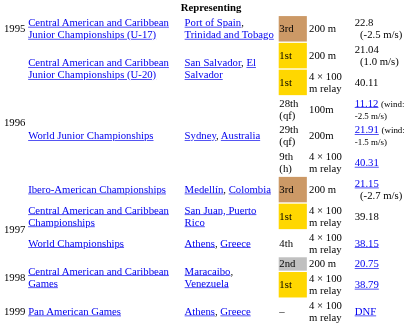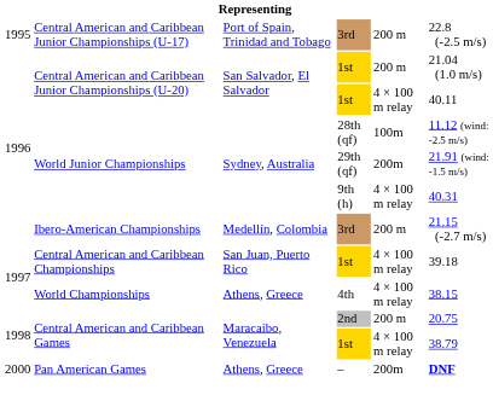 <table>
 <tr>
 <th colspan="6">Representing </th>
 </tr>
 <tr>
 <td>1995</td>
 <td><a href='#'>Central American and Caribbean Junior Championships (U-17)</a></td>
 <td><a href='#'>Port of Spain</a>, <a href='#'>Trinidad and Tobago</a></td>
 <td bgcolor=cc9966>3rd</td>
 <td>200 m</td>
 <td>22.8   (-2.5 m/s)</td>
 </tr>
 <tr>
 <td rowspan = "6">1996</td>
 <td rowspan = "2"><a href='#'>Central American and Caribbean Junior Championships (U-20)</a></td>
 <td rowspan = "2"><a href='#'>San Salvador</a>, <a href='#'>El Salvador</a></td>
 <td bgcolor=gold>1st</td>
 <td>200 m</td>
 <td>21.04   (1.0 m/s)</td>
 </tr>
 <tr>
 <td bgcolor=gold>1st</td>
 <td>4 × 100 m relay</td>
 <td>40.11</td>
 </tr>
 <tr>
 <td rowspan=3><a href='#'>World Junior Championships</a></td>
 <td rowspan=3><a href='#'>Sydney</a>, <a href='#'>Australia</a></td>
 <td>28th (qf)</td>
 <td>100m</td>
 <td><a href='#'>11.12</a> <small>(wind: -2.5 m/s)</small></td>
 </tr>
 <tr>
 <td>29th (qf)</td>
 <td>200m</td>
 <td><a href='#'>21.91</a> <small>(wind: -1.5 m/s)</small></td>
 </tr>
 <tr>
 <td>9th (h)</td>
 <td>4 × 100 m relay</td>
 <td><a href='#'>40.31</a></td>
 </tr>
 <tr>
 <td><a href='#'>Ibero-American Championships</a></td>
 <td><a href='#'>Medellín</a>, <a href='#'>Colombia</a></td>
 <td bgcolor=cc9966>3rd</td>
 <td>200 m</td>
 <td><a href='#'>21.15</a>   (-2.7 m/s)</td>
 </tr>
 <tr>
 <td rowspan=2>1997</td>
 <td><a href='#'>Central American and Caribbean Championships</a></td>
 <td><a href='#'>San Juan, Puerto Rico</a></td>
 <td bgcolor=gold>1st</td>
 <td>4 × 100 m relay</td>
 <td>39.18</td>
 </tr>
 <tr>
 <td><a href='#'>World Championships</a></td>
 <td><a href='#'>Athens</a>, <a href='#'>Greece</a></td>
 <td>4th</td>
 <td>4 × 100 m relay</td>
 <td><a href='#'>38.15</a></td>
 </tr>
 <tr>
 <td rowspan=2>1998</td>
 <td rowspan=2><a href='#'>Central American and Caribbean Games</a></td>
 <td rowspan=2><a href='#'>Maracaibo</a>, <a href='#'>Venezuela</a></td>
 <td bgcolor=silver>2nd</td>
 <td>200 m</td>
 <td><a href='#'>20.75</a></td>
 </tr>
 <tr>
 <td bgcolor=gold>1st</td>
 <td>4 × 100 m relay</td>
 <td><a href='#'>38.79</a></td>
 </tr>
 <tr>
-<td>1999</td>
+<td>2000</td>
 <td><a href='#'>Pan American Games</a></td>
 <td><a href='#'>Athens</a>, <a href='#'>Greece</a></td>
 <td>–</td>
-<td>4 × 100 m relay</td>
-<td><a href='#'>DNF</a></td>
+<td>200m</td>
+<td><strong><a href='#'>DNF</a></strong></td>
 </tr>
 </table>
